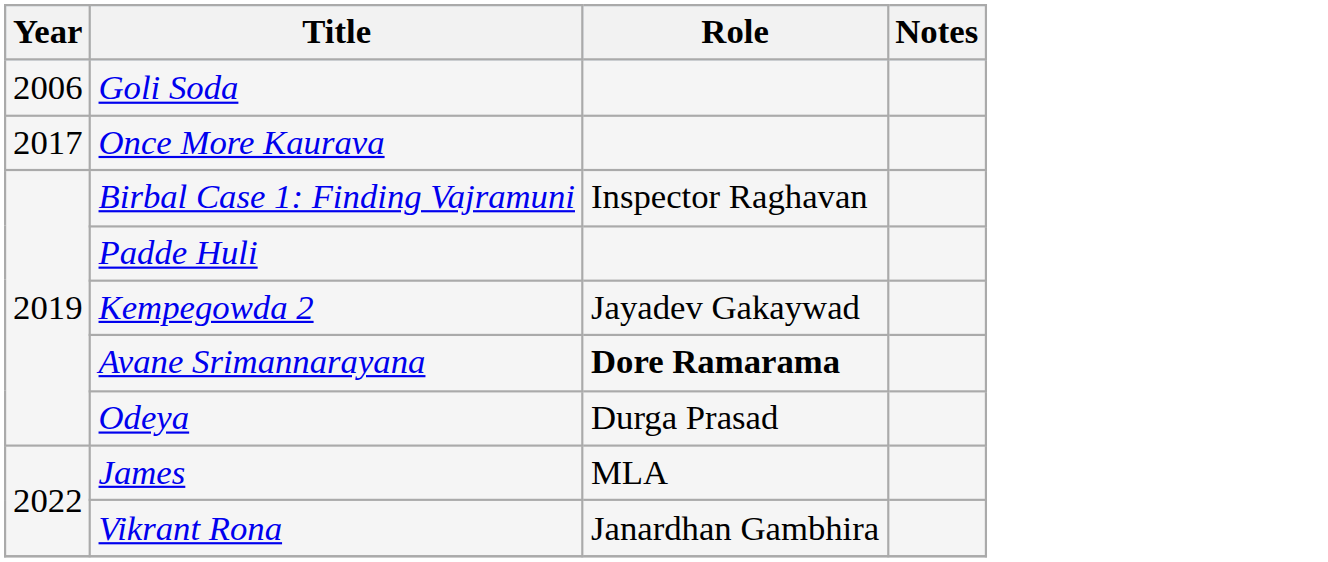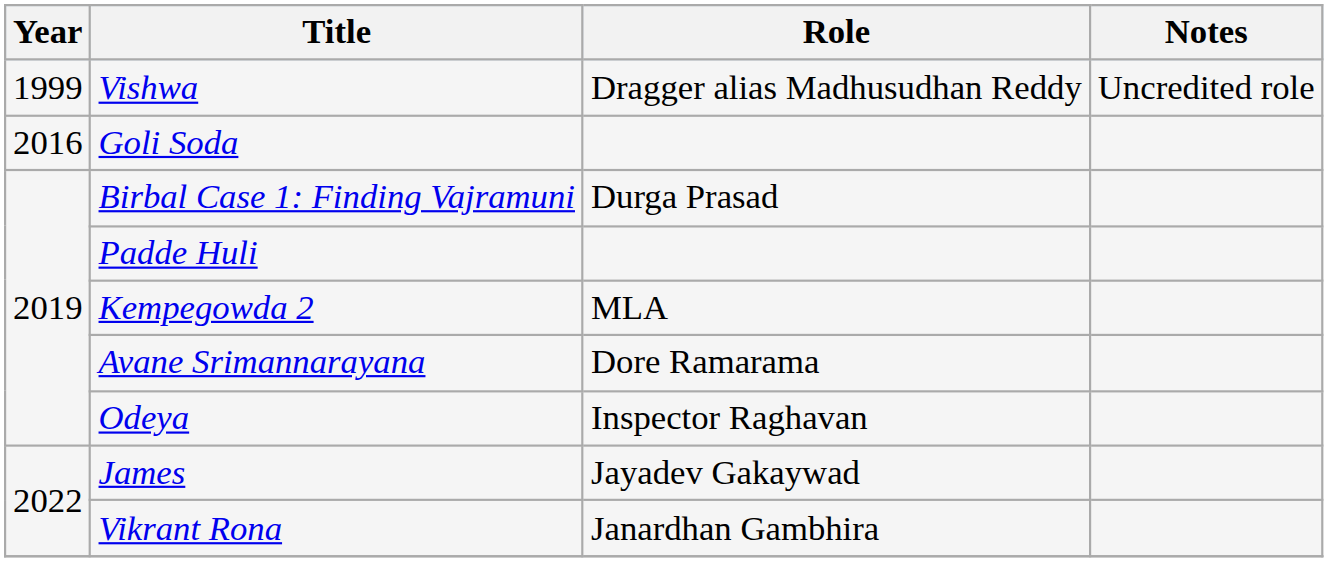 <table class="wikitable sortable" style="background:#f5f5f5;">
 <tr style="background:#B0C4DE;">
 <th>Year</th>
 <th>Title</th>
 <th>Role</th>
 <th>Notes</th>
 </tr>
 <tr>
-<td>2006</td>
-<td><em><a href='#'>Goli Soda</a></em></td>
-<td></td>
-<td></td>
+<td>1999</td>
+<td><em><a href='#'>Vishwa</a></em></td>
+<td>Dragger alias Madhusudhan Reddy</td>
+<td>Uncredited role</td>
 </tr>
 <tr>
-<td>2017</td>
-<td><em><a href='#'>Once More Kaurava</a></em></td>
+<td>2016</td>
+<td><em><a href='#'>Goli Soda</a></em></td>
 <td></td>
 <td></td>
 </tr>
 <tr>
 <td rowspan="5">2019</td>
 <td><em><a href='#'>Birbal Case 1: Finding Vajramuni</a></em></td>
-<td>Inspector Raghavan</td>
+<td>Durga Prasad</td>
 <td></td>
 </tr>
 <tr>
 <td><em><a href='#'>Padde Huli</a></em></td>
 <td></td>
 <td></td>
 </tr>
 <tr>
 <td><em><a href='#'>Kempegowda 2</a></em></td>
-<td>Jayadev Gakaywad</td>
+<td>MLA</td>
 <td></td>
 </tr>
 <tr>
 <td><em><a href='#'>Avane Srimannarayana</a></em></td>
-<td><strong>Dore Ramarama</strong></td>
+<td>Dore Ramarama</td>
 <td></td>
 </tr>
 <tr>
 <td><em><a href='#'>Odeya</a></em></td>
-<td>Durga Prasad</td>
+<td>Inspector Raghavan</td>
 <td></td>
 </tr>
 <tr>
 <td rowspan="2">2022</td>
 <td><em><a href='#'>James</a></em></td>
-<td>MLA</td>
+<td>Jayadev Gakaywad</td>
 <td></td>
 </tr>
 <tr>
 <td><em><a href='#'>Vikrant Rona</a></em></td>
 <td>Janardhan Gambhira</td>
 <td></td>
 </tr>
 <tr>
 </tr>
 </table>
